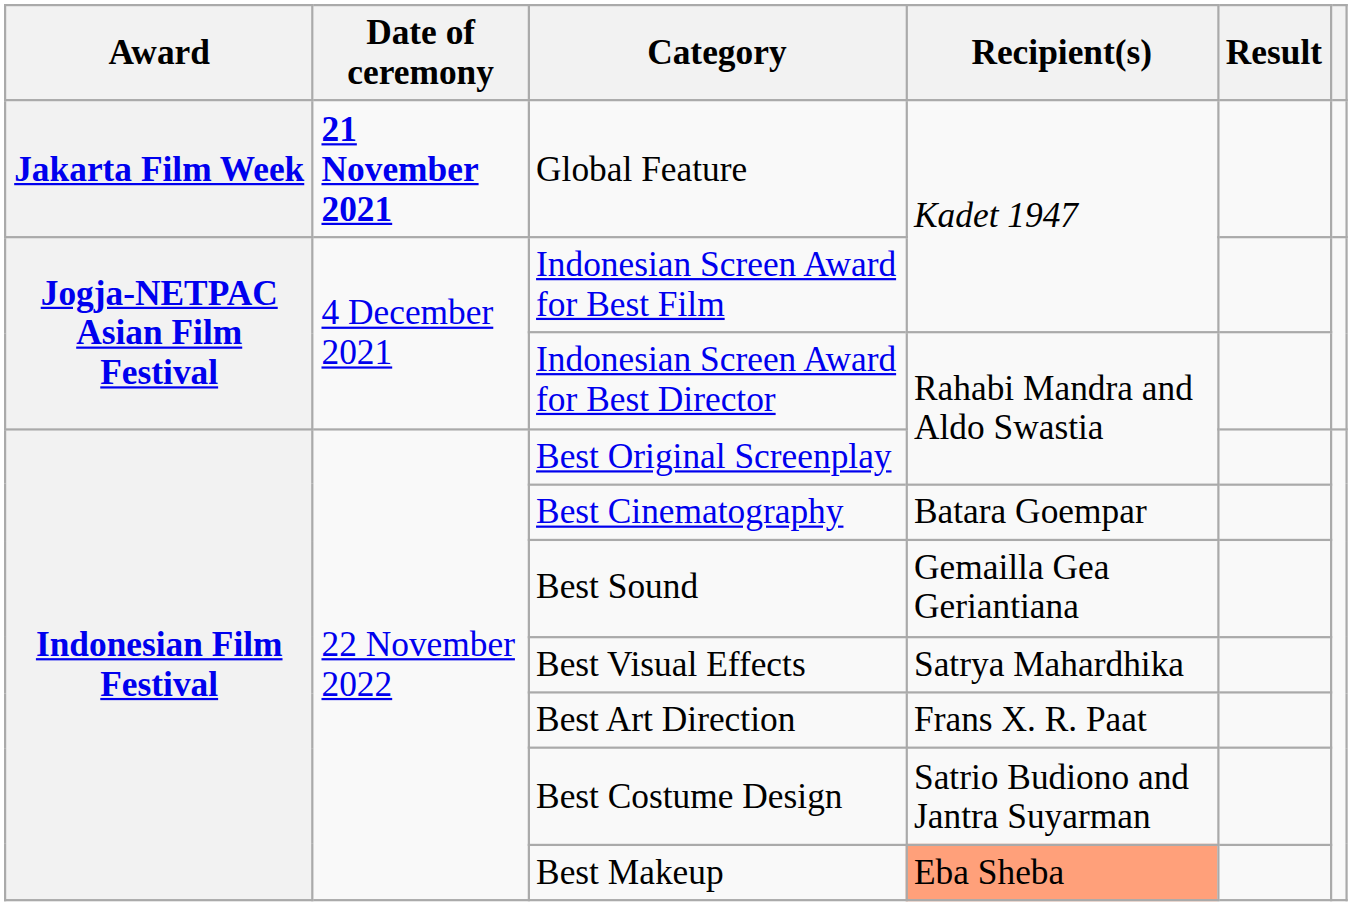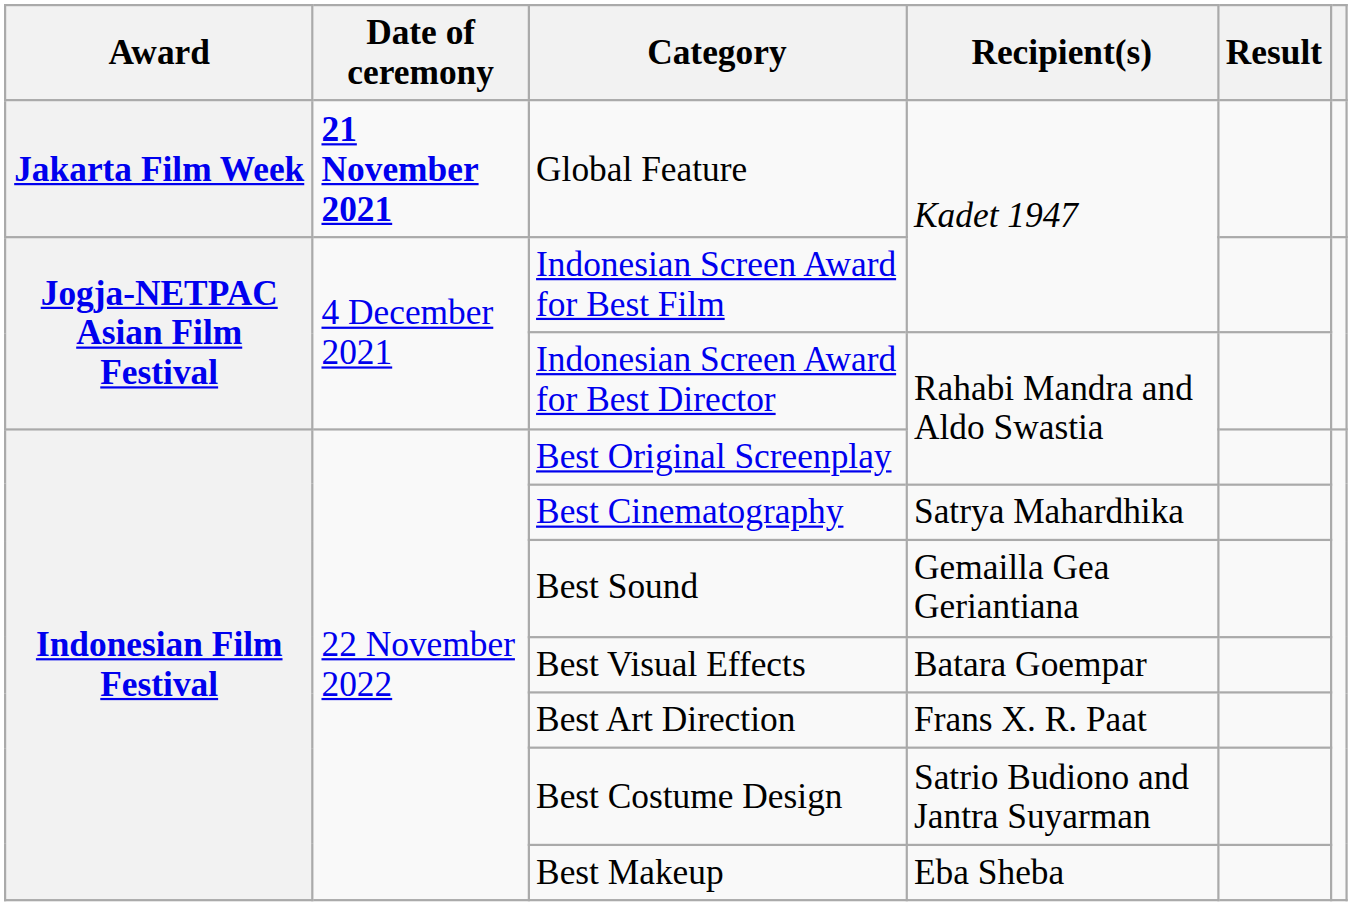 <table class="wikitable sortable plainrowheaders">
 <tr>
 <th scope="col">Award</th>
 <th scope="col">Date of ceremony</th>
 <th scope="col">Category</th>
 <th scope="col">Recipient(s)</th>
 <th scope="col">Result</th>
 <th scope="col" class="unsortable"></th>
 </tr>
 <tr>
 <th scope="row"><a href='#'>Jakarta Film Week</a></th>
 <td><strong><a href='#'>21 November 2021</a></strong></td>
 <td>Global Feature</td>
 <td rowspan="2"><em>Kadet 1947</em></td>
 <td></td>
 <td align="center"></td>
 </tr>
 <tr>
 <th scope="row" rowspan="2"><a href='#'>Jogja-NETPAC Asian Film Festival</a></th>
 <td rowspan="2"><a href='#'>4 December 2021</a></td>
 <td><a href='#'>Indonesian Screen Award for Best Film</a></td>
 <td></td>
 <td align="center" rowspan="2"></td>
 </tr>
 <tr>
 <td><a href='#'>Indonesian Screen Award for Best Director</a></td>
 <td rowspan="2">Rahabi Mandra and Aldo Swastia</td>
 <td></td>
 </tr>
 <tr>
 <th scope="row" rowspan="7"><a href='#'>Indonesian Film Festival</a></th>
 <td rowspan="7"><a href='#'>22 November 2022</a></td>
 <td><a href='#'>Best Original Screenplay</a></td>
 <td></td>
 <td align="center" rowspan="7"></td>
 </tr>
 <tr>
 <td><a href='#'>Best Cinematography</a></td>
-<td>Batara Goempar</td>
+<td>Satrya Mahardhika</td>
 <td></td>
 </tr>
 <tr>
 <td>Best Sound</td>
 <td>Gemailla Gea Geriantiana</td>
 <td></td>
 </tr>
 <tr>
 <td>Best Visual Effects</td>
-<td>Satrya Mahardhika</td>
+<td>Batara Goempar</td>
 <td></td>
 </tr>
 <tr>
 <td>Best Art Direction</td>
 <td>Frans X. R. Paat</td>
 <td></td>
 </tr>
 <tr>
 <td>Best Costume Design</td>
 <td>Satrio Budiono and Jantra Suyarman</td>
 <td></td>
 </tr>
 <tr>
 <td>Best Makeup</td>
-<td style="background: lightsalmon;">Eba Sheba</td>
+<td>Eba Sheba</td>
 <td></td>
 </tr>
 </table>
